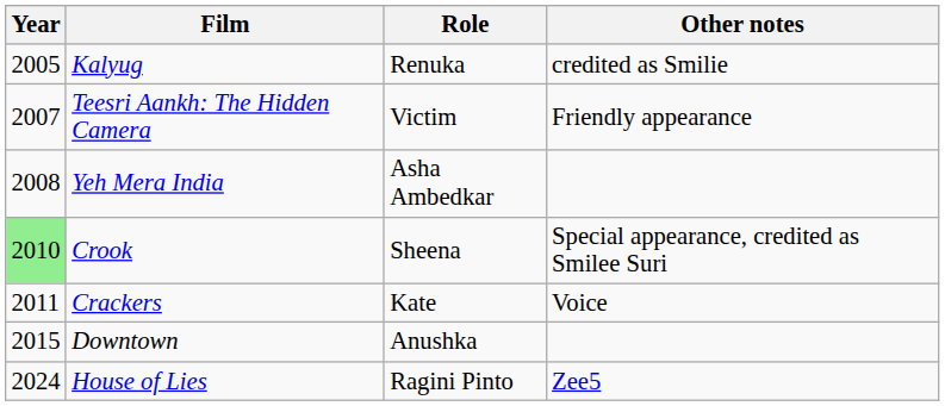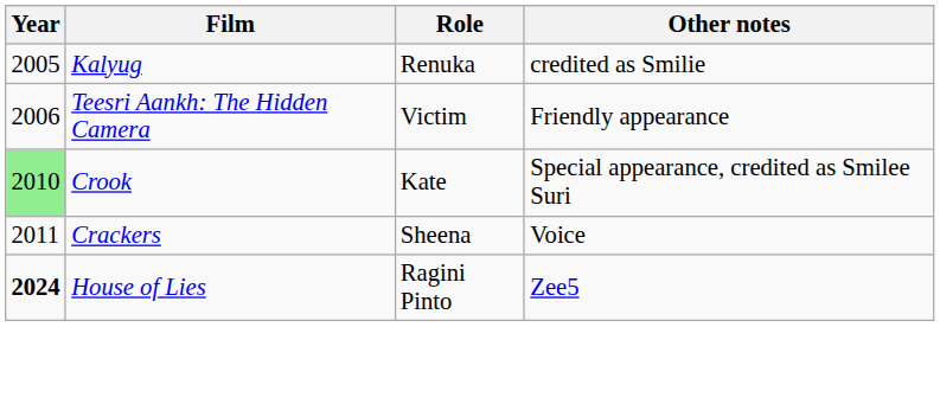 <table class="wikitable">
 <tr style="background:#d1e4fd;">
 <th>Year</th>
 <th>Film</th>
 <th>Role</th>
 <th>Other notes</th>
 </tr>
 <tr>
 <td>2005</td>
 <td><em><a href='#'>Kalyug</a></em></td>
 <td>Renuka</td>
 <td>credited as Smilie</td>
 </tr>
 <tr>
-<td>2007</td>
+<td>2006</td>
 <td><em><a href='#'>Teesri Aankh: The Hidden Camera</a></em></td>
 <td>Victim</td>
 <td>Friendly appearance</td>
 </tr>
 <tr>
-<td>2008</td>
-<td><em><a href='#'>Yeh Mera India</a></em></td>
-<td>Asha Ambedkar</td>
-<td></td>
-</tr>
-<tr>
 <td style="background: lightgreen;">2010</td>
 <td><em><a href='#'>Crook</a></em></td>
-<td>Sheena</td>
+<td>Kate</td>
 <td>Special appearance, credited as Smilee Suri</td>
 </tr>
 <tr>
 <td>2011</td>
 <td><em><a href='#'>Crackers</a></em></td>
-<td>Kate</td>
+<td>Sheena</td>
 <td>Voice</td>
 </tr>
 <tr>
-<td>2015</td>
-<td><em>Downtown</em></td>
-<td>Anushka</td>
-<td></td>
-</tr>
-<tr>
-<td>2024</td>
+<td><strong>2024</strong></td>
 <td><em><a href='#'>House of Lies</a></em></td>
 <td>Ragini Pinto</td>
 <td><a href='#'>Zee5</a></td>
 </tr>
 </table>
